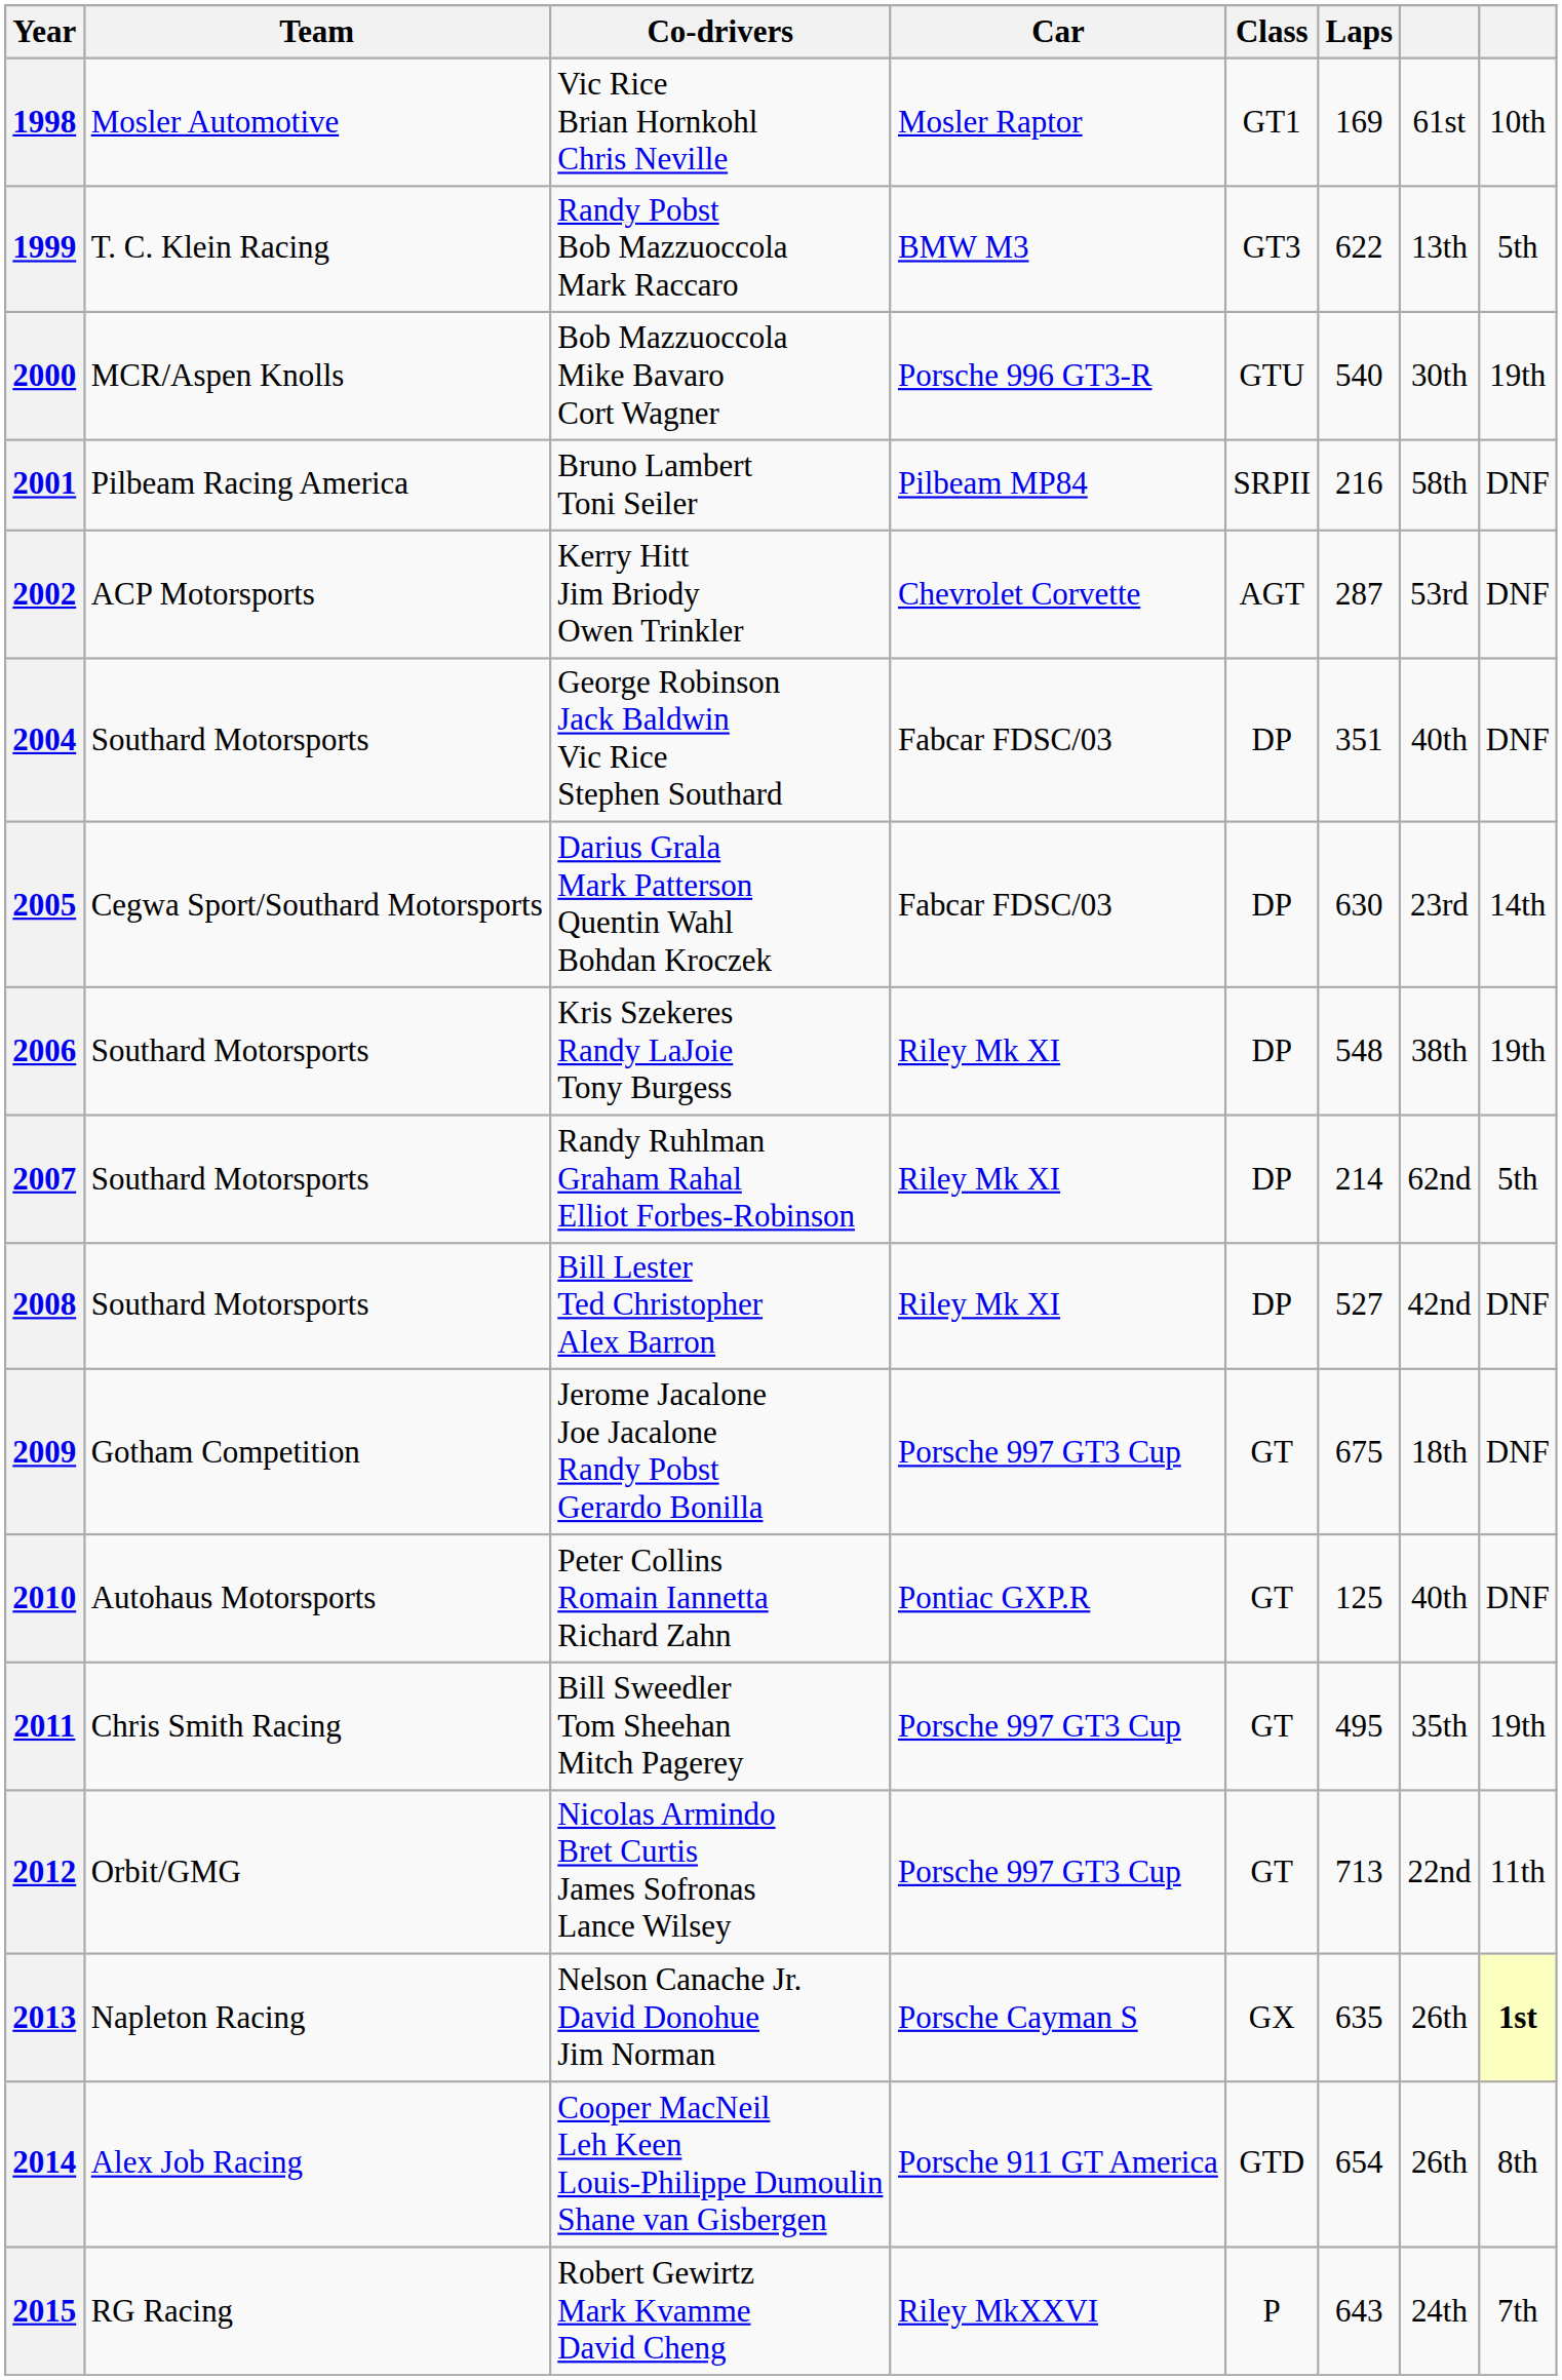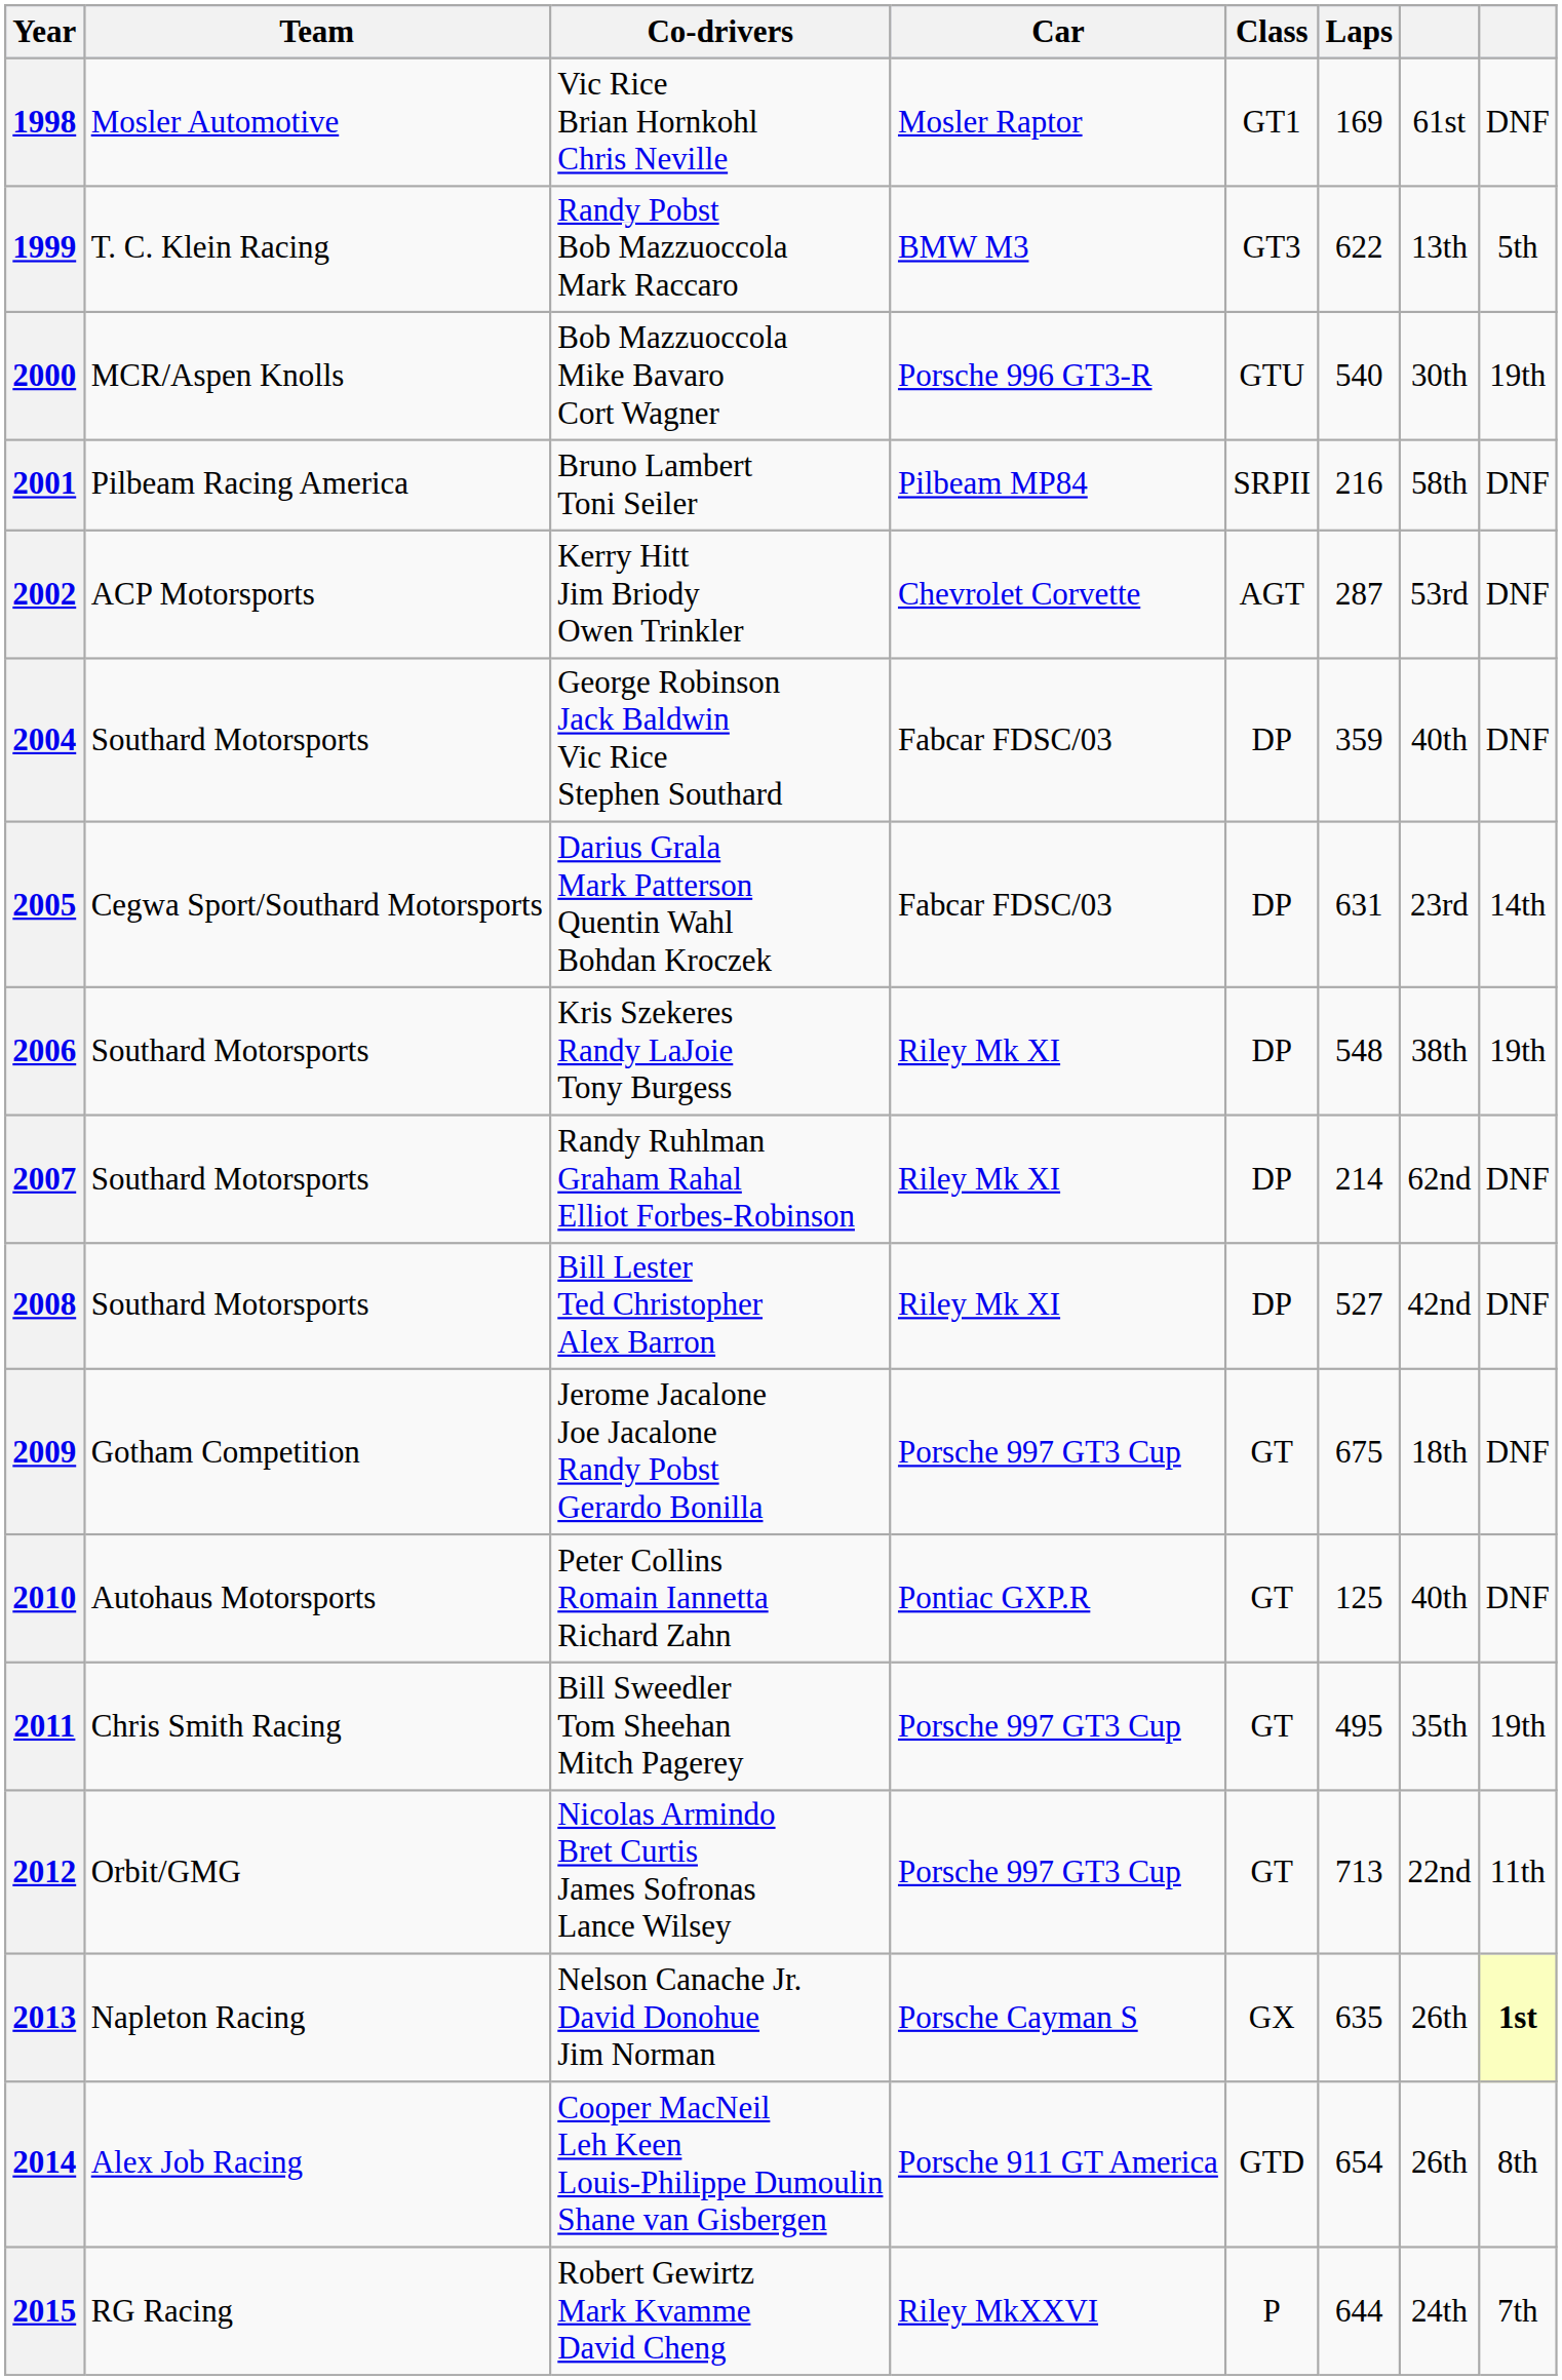 <table class="wikitable" style="text-align:center; font-size:90%;">
 <tr style="background:#ABBBDD;">
 <th>Year</th>
 <th>Team</th>
 <th>Co-drivers</th>
 <th>Car</th>
 <th>Class</th>
 <th>Laps</th>
 <th></th>
 <th></th>
 </tr>
 <tr>
 <th><a href='#'>1998</a></th>
 <td align="left"> <a href='#'>Mosler Automotive</a></td>
 <td align="left"> Vic Rice<br> Brian Hornkohl<br> <a href='#'>Chris Neville</a></td>
 <td align="left"><a href='#'>Mosler Raptor</a></td>
 <td>GT1</td>
 <td>169</td>
 <td>61st</td>
-<td>10th</td>
+<td>DNF</td>
 </tr>
 <tr>
 <th><a href='#'>1999</a></th>
 <td align="left"> T. C. Klein Racing</td>
 <td align="left"> <a href='#'>Randy Pobst</a><br> Bob Mazzuoccola<br> Mark Raccaro</td>
 <td align="left"><a href='#'>BMW M3</a></td>
 <td>GT3</td>
 <td>622</td>
 <td>13th</td>
 <td>5th</td>
 </tr>
 <tr>
 <th><a href='#'>2000</a></th>
 <td align="left"> MCR/Aspen Knolls</td>
 <td align="left"> Bob Mazzuoccola<br> Mike Bavaro<br> Cort Wagner</td>
 <td align="left"><a href='#'>Porsche 996 GT3-R</a></td>
 <td>GTU</td>
 <td>540</td>
 <td>30th</td>
 <td>19th</td>
 </tr>
 <tr>
 <th><a href='#'>2001</a></th>
 <td align="left"> Pilbeam Racing America</td>
 <td align="left"> Bruno Lambert<br> Toni Seiler</td>
 <td align="left"><a href='#'>Pilbeam MP84</a></td>
 <td>SRPII</td>
 <td>216</td>
 <td>58th</td>
 <td>DNF</td>
 </tr>
 <tr>
 <th><a href='#'>2002</a></th>
 <td align="left"> ACP Motorsports</td>
 <td align="left"> Kerry Hitt<br> Jim Briody<br> Owen Trinkler</td>
 <td align="left"><a href='#'>Chevrolet Corvette</a></td>
 <td>AGT</td>
 <td>287</td>
 <td>53rd</td>
 <td>DNF</td>
 </tr>
 <tr>
 <th><a href='#'>2004</a></th>
 <td align="left"> Southard Motorsports</td>
 <td align="left"> George Robinson<br> <a href='#'>Jack Baldwin</a><br> Vic Rice<br> Stephen Southard</td>
 <td align="left">Fabcar FDSC/03</td>
 <td>DP</td>
-<td>351</td>
+<td>359</td>
 <td>40th</td>
 <td>DNF</td>
 </tr>
 <tr>
 <th><a href='#'>2005</a></th>
 <td align="left"> Cegwa Sport/Southard Motorsports</td>
 <td align="left"> <a href='#'>Darius Grala</a><br> <a href='#'>Mark Patterson</a><br> Quentin Wahl<br> Bohdan Kroczek</td>
 <td align="left">Fabcar FDSC/03</td>
 <td>DP</td>
-<td>630</td>
+<td>631</td>
 <td>23rd</td>
 <td>14th</td>
 </tr>
 <tr>
 <th><a href='#'>2006</a></th>
 <td align="left"> Southard Motorsports</td>
 <td align="left"> Kris Szekeres<br> <a href='#'>Randy LaJoie</a><br> Tony Burgess</td>
 <td align="left"><a href='#'>Riley Mk XI</a></td>
 <td>DP</td>
 <td>548</td>
 <td>38th</td>
 <td>19th</td>
 </tr>
 <tr>
 <th><a href='#'>2007</a></th>
 <td align="left"> Southard Motorsports</td>
 <td align="left"> Randy Ruhlman<br> <a href='#'>Graham Rahal</a><br> <a href='#'>Elliot Forbes-Robinson</a></td>
 <td align="left"><a href='#'>Riley Mk XI</a></td>
 <td>DP</td>
 <td>214</td>
 <td>62nd</td>
-<td>5th</td>
+<td>DNF</td>
 </tr>
 <tr>
 <th><a href='#'>2008</a></th>
 <td align="left"> Southard Motorsports</td>
 <td align="left"> <a href='#'>Bill Lester</a><br> <a href='#'>Ted Christopher</a><br> <a href='#'>Alex Barron</a></td>
 <td align="left"><a href='#'>Riley Mk XI</a></td>
 <td>DP</td>
 <td>527</td>
 <td>42nd</td>
 <td>DNF</td>
 </tr>
 <tr>
 <th><a href='#'>2009</a></th>
 <td align="left"> Gotham Competition</td>
 <td align="left"> Jerome Jacalone<br> Joe Jacalone<br> <a href='#'>Randy Pobst</a><br> <a href='#'>Gerardo Bonilla</a></td>
 <td align="left"><a href='#'>Porsche 997 GT3 Cup</a></td>
 <td>GT</td>
 <td>675</td>
 <td>18th</td>
 <td>DNF</td>
 </tr>
 <tr>
 <th><a href='#'>2010</a></th>
 <td align="left"> Autohaus Motorsports</td>
 <td align="left"> Peter Collins<br> <a href='#'>Romain Iannetta</a><br> Richard Zahn</td>
 <td align="left"><a href='#'>Pontiac GXP.R</a></td>
 <td>GT</td>
 <td>125</td>
 <td>40th</td>
 <td>DNF</td>
 </tr>
 <tr>
 <th><a href='#'>2011</a></th>
 <td align="left"> Chris Smith Racing</td>
 <td align="left"> Bill Sweedler<br> Tom Sheehan<br> Mitch Pagerey</td>
 <td align="left"><a href='#'>Porsche 997 GT3 Cup</a></td>
 <td>GT</td>
 <td>495</td>
 <td>35th</td>
 <td>19th</td>
 </tr>
 <tr>
 <th><a href='#'>2012</a></th>
 <td align="left"> Orbit/GMG</td>
 <td align="left"> <a href='#'>Nicolas Armindo</a><br> <a href='#'>Bret Curtis</a><br> James Sofronas<br> Lance Wilsey</td>
 <td align="left"><a href='#'>Porsche 997 GT3 Cup</a></td>
 <td>GT</td>
 <td>713</td>
 <td>22nd</td>
 <td>11th</td>
 </tr>
 <tr>
 <th><a href='#'>2013</a></th>
 <td align="left"> Napleton Racing</td>
 <td align="left"> Nelson Canache Jr.<br> <a href='#'>David Donohue</a><br> Jim Norman</td>
 <td align="left"><a href='#'>Porsche Cayman S</a></td>
 <td>GX</td>
 <td>635</td>
 <td>26th</td>
 <td style="background:#FBFFBF;"><strong>1st</strong></td>
 </tr>
 <tr>
 <th><a href='#'>2014</a></th>
 <td align="left"> <a href='#'>Alex Job Racing</a></td>
 <td align="left"> <a href='#'>Cooper MacNeil</a><br> <a href='#'>Leh Keen</a><br> <a href='#'>Louis-Philippe Dumoulin</a><br> <a href='#'>Shane van Gisbergen</a></td>
 <td align="left"><a href='#'>Porsche 911 GT America</a></td>
 <td>GTD</td>
 <td>654</td>
 <td>26th</td>
 <td>8th</td>
 </tr>
 <tr>
 <th><a href='#'>2015</a></th>
 <td align="left"> RG Racing</td>
 <td align="left"> Robert Gewirtz<br> <a href='#'>Mark Kvamme</a><br> <a href='#'>David Cheng</a></td>
 <td align="left"><a href='#'>Riley MkXXVI</a></td>
 <td>P</td>
-<td>643</td>
+<td>644</td>
 <td>24th</td>
 <td>7th</td>
 </tr>
 </table>
